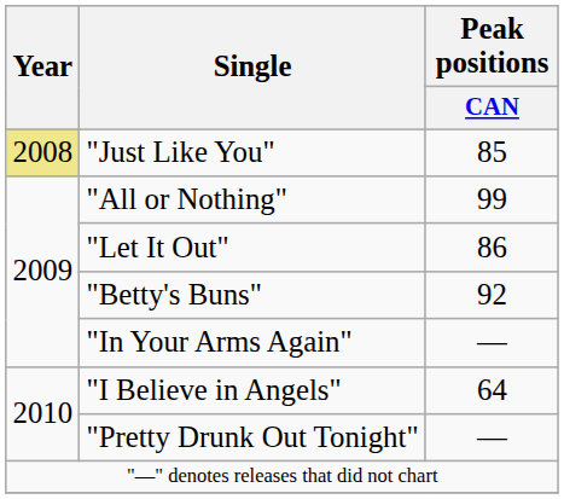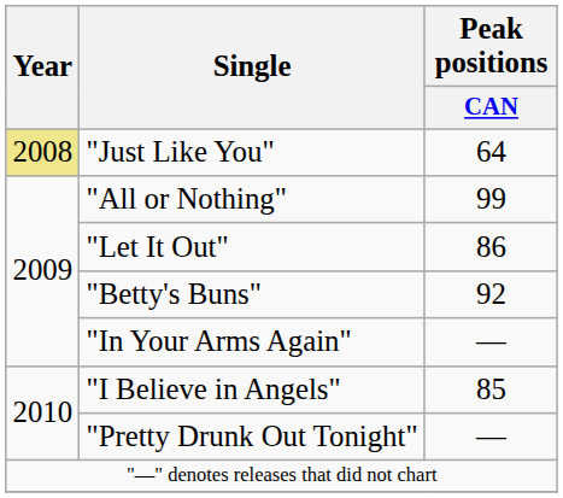 <table class="wikitable" style="text-align:center;">
 <tr>
 <th rowspan="2">Year</th>
 <th rowspan="2">Single</th>
 <th>Peak positions</th>
 </tr>
 <tr style="font-size:smaller;">
 <th width="65"><a href='#'>CAN</a></th>
 </tr>
 <tr>
 <td style="background: khaki;">2008</td>
 <td align="left">"Just Like You"</td>
-<td>85</td>
+<td>64</td>
 </tr>
 <tr>
 <td rowspan="4">2009</td>
 <td align="left">"All or Nothing"</td>
 <td>99</td>
 </tr>
 <tr>
 <td align="left">"Let It Out"</td>
 <td>86</td>
 </tr>
 <tr>
 <td align="left">"Betty's Buns"</td>
 <td>92</td>
 </tr>
 <tr>
 <td align="left">"In Your Arms Again"</td>
 <td>—</td>
 </tr>
 <tr>
 <td rowspan="2">2010</td>
 <td align="left">"I Believe in Angels"</td>
-<td>64</td>
+<td>85</td>
 </tr>
 <tr>
 <td align="left">"Pretty Drunk Out Tonight"</td>
 <td>—</td>
 </tr>
 <tr>
 <td colspan="3" style="font-size:8pt">"—" denotes releases that did not chart</td>
 </tr>
 <tr>
 </tr>
 </table>
